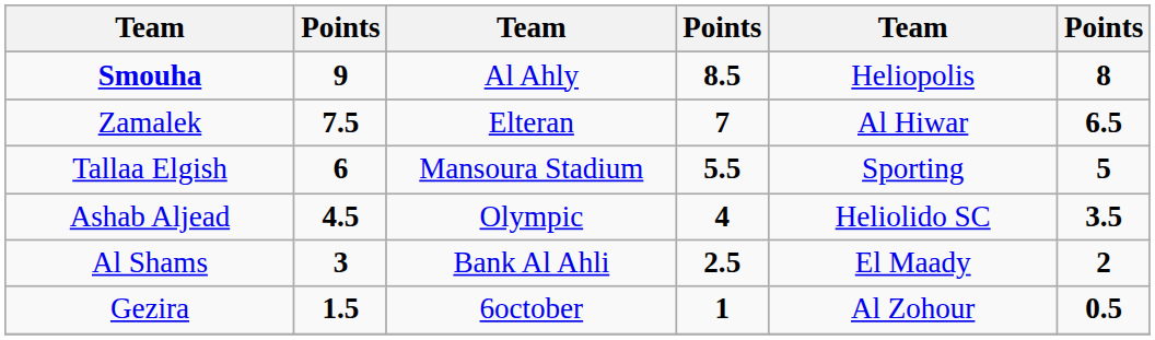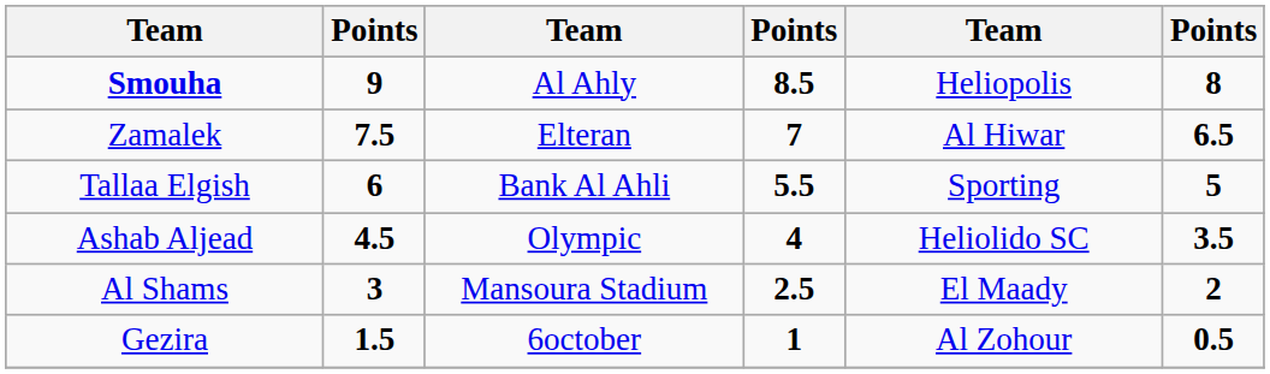 <table class="wikitable sortable" style="text-align: center">
 <tr>
 <th width=149>Team</th>
 <th width=20>Points</th>
 <th width=149>Team</th>
 <th width=20>Points</th>
 <th width=149>Team</th>
 <th width=20>Points</th>
 </tr>
 <tr>
 <td><strong><a href='#'>Smouha</a></strong></td>
 <td><strong>9</strong></td>
 <td><a href='#'>Al Ahly</a></td>
 <td><strong>8.5</strong></td>
 <td><a href='#'>Heliopolis</a></td>
 <td><strong>8</strong></td>
 </tr>
 <tr>
 <td><a href='#'>Zamalek</a></td>
 <td><strong>7.5</strong></td>
 <td><a href='#'>Elteran</a></td>
 <td><strong>7</strong></td>
 <td><a href='#'>Al Hiwar</a></td>
 <td><strong>6.5</strong></td>
 </tr>
 <tr>
 <td><a href='#'>Tallaa Elgish</a></td>
 <td><strong>6</strong></td>
-<td><a href='#'>Mansoura Stadium</a></td>
+<td><a href='#'>Bank Al Ahli</a></td>
 <td><strong>5.5</strong></td>
 <td><a href='#'>Sporting</a></td>
 <td><strong>5</strong></td>
 </tr>
 <tr>
 <td><a href='#'>Ashab Aljead</a></td>
 <td><strong>4.5</strong></td>
 <td><a href='#'>Olympic</a></td>
 <td><strong>4</strong></td>
 <td><a href='#'>Heliolido SC</a></td>
 <td><strong>3.5</strong></td>
 </tr>
 <tr>
 <td><a href='#'>Al Shams</a></td>
 <td><strong>3</strong></td>
-<td><a href='#'>Bank Al Ahli</a></td>
+<td><a href='#'>Mansoura Stadium</a></td>
 <td><strong>2.5</strong></td>
 <td><a href='#'>El Maady</a></td>
 <td><strong>2</strong></td>
 </tr>
 <tr>
 <td><a href='#'>Gezira</a></td>
 <td><strong>1.5</strong></td>
 <td><a href='#'>6october</a></td>
 <td><strong>1</strong></td>
 <td><a href='#'>Al Zohour</a></td>
 <td><strong>0.5</strong></td>
 </tr>
 <tr>
 </tr>
 </table>
